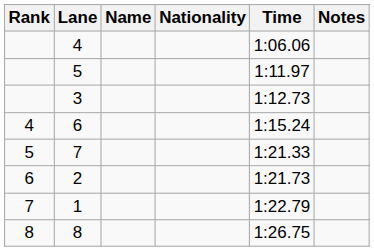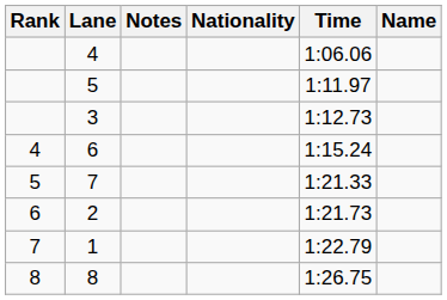 <table class="wikitable sortable" style="text-align:center">
 <tr>
 <th>Rank</th>
 <th>Lane</th>
-<th>Name</th>
+<th>Notes</th>
 <th>Nationality</th>
 <th>Time</th>
-<th>Notes</th>
+<th>Name</th>
 </tr>
 <tr>
 <td></td>
 <td>4</td>
-<td align=left></td>
+<td><strong></strong></td>
 <td align=left></td>
 <td>1:06.06</td>
-<td><strong></strong></td>
+<td align=left></td>
 </tr>
 <tr>
 <td></td>
 <td>5</td>
-<td align=left></td>
+<td></td>
 <td align=left></td>
 <td>1:11.97</td>
-<td></td>
+<td align=left></td>
 </tr>
 <tr>
 <td></td>
 <td>3</td>
-<td align=left></td>
+<td></td>
 <td align=left></td>
 <td>1:12.73</td>
-<td></td>
+<td align=left></td>
 </tr>
 <tr>
 <td>4</td>
 <td>6</td>
-<td align=left></td>
+<td></td>
 <td align=left></td>
 <td>1:15.24</td>
-<td></td>
+<td align=left></td>
 </tr>
 <tr>
 <td>5</td>
 <td>7</td>
-<td align=left></td>
+<td></td>
 <td align=left></td>
 <td>1:21.33</td>
-<td></td>
+<td align=left></td>
 </tr>
 <tr>
 <td>6</td>
 <td>2</td>
-<td align=left></td>
+<td></td>
 <td align=left></td>
 <td>1:21.73</td>
-<td></td>
+<td align=left></td>
 </tr>
 <tr>
 <td>7</td>
 <td>1</td>
-<td align=left></td>
+<td></td>
 <td align=left></td>
 <td>1:22.79</td>
-<td></td>
+<td align=left></td>
 </tr>
 <tr>
 <td>8</td>
 <td>8</td>
-<td align=left></td>
+<td></td>
 <td align=left></td>
 <td>1:26.75</td>
-<td></td>
+<td align=left></td>
 </tr>
 </table>
